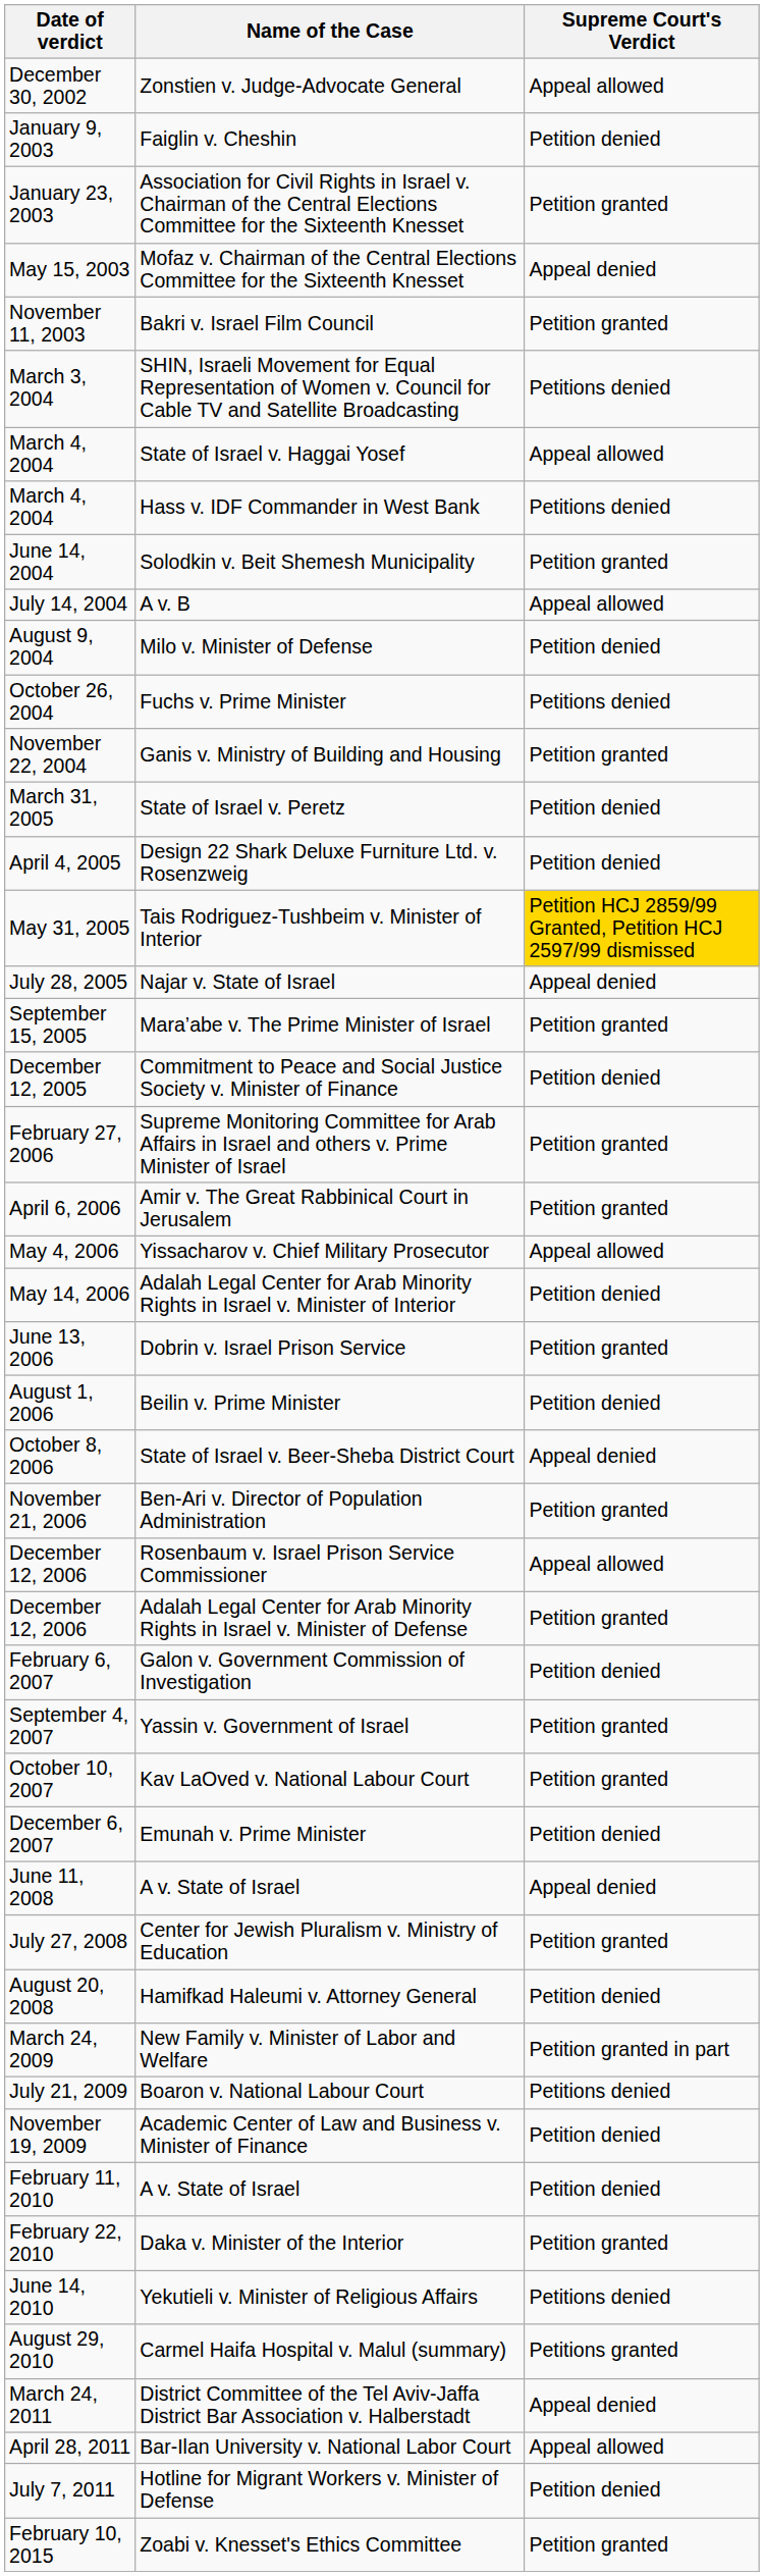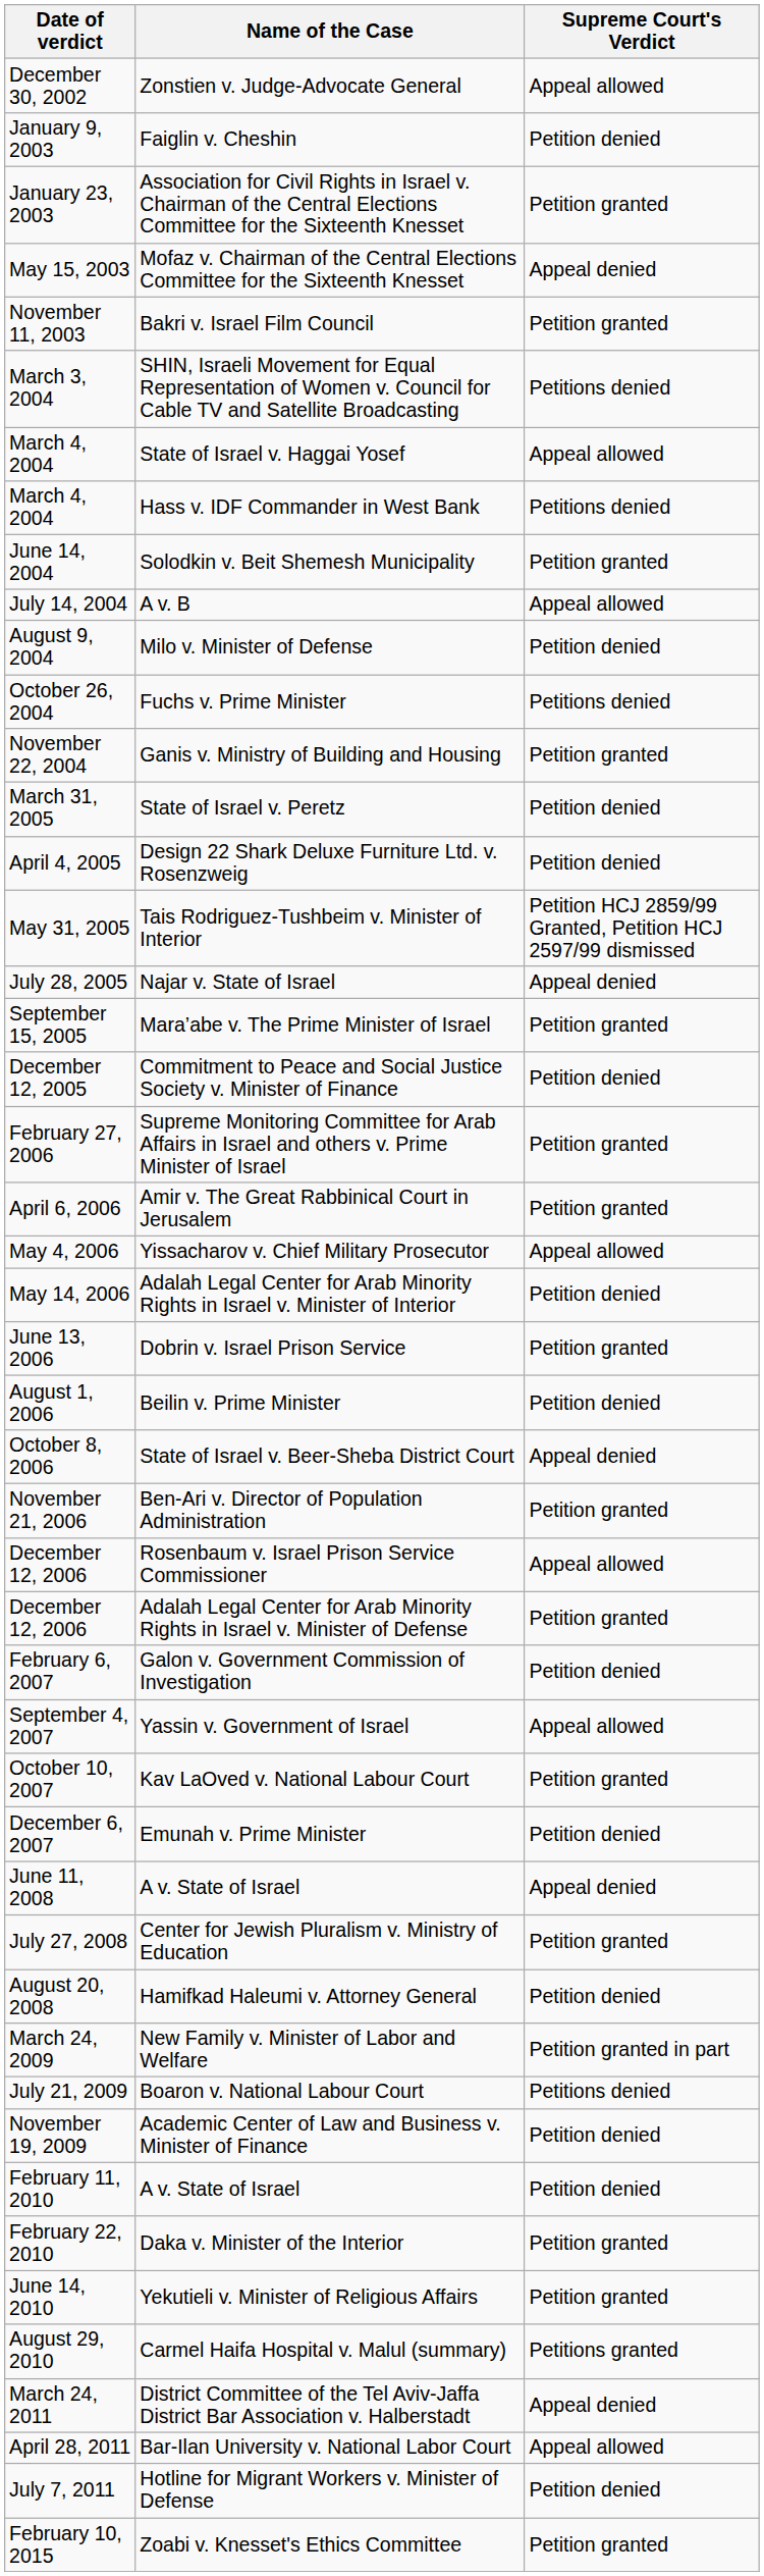 <table class="wikitable">
 <tr>
 <th>Date of verdict</th>
 <th>Name of the Case</th>
 <th>Supreme Court's Verdict</th>
 </tr>
 <tr>
 <td>December 30, 2002</td>
 <td>Zonstien v. Judge-Advocate General</td>
 <td>Appeal allowed</td>
 </tr>
 <tr>
 <td>January 9, 2003</td>
 <td>Faiglin v. Cheshin</td>
 <td>Petition denied</td>
 </tr>
 <tr>
 <td>January 23, 2003</td>
 <td>Association for Civil Rights in Israel v. Chairman of the Central Elections Committee for the Sixteenth Knesset</td>
 <td>Petition granted</td>
 </tr>
 <tr>
 <td>May 15, 2003</td>
 <td>Mofaz v. Chairman of the Central Elections Committee for the Sixteenth Knesset</td>
 <td>Appeal denied</td>
 </tr>
 <tr>
 <td>November 11, 2003</td>
 <td>Bakri v. Israel Film Council</td>
 <td>Petition granted</td>
 </tr>
 <tr>
 <td>March 3, 2004</td>
 <td>SHIN, Israeli Movement for Equal Representation of Women v. Council for Cable TV and Satellite Broadcasting</td>
 <td>Petitions denied</td>
 </tr>
 <tr>
 <td>March 4, 2004</td>
 <td>State of Israel v. Haggai Yosef</td>
 <td>Appeal allowed</td>
 </tr>
 <tr>
 <td>March 4, 2004</td>
 <td>Hass v. IDF Commander in West Bank</td>
 <td>Petitions denied</td>
 </tr>
 <tr>
 <td>June 14, 2004</td>
 <td>Solodkin v. Beit Shemesh Municipality</td>
 <td>Petition granted</td>
 </tr>
 <tr>
 <td>July 14, 2004</td>
 <td>A v. B</td>
 <td>Appeal allowed</td>
 </tr>
 <tr>
 <td>August 9, 2004</td>
 <td>Milo v. Minister of Defense</td>
 <td>Petition denied</td>
 </tr>
 <tr>
 <td>October 26, 2004</td>
 <td>Fuchs v. Prime Minister</td>
 <td>Petitions denied</td>
 </tr>
 <tr>
 <td>November 22, 2004</td>
 <td>Ganis v. Ministry of Building and Housing</td>
 <td>Petition granted</td>
 </tr>
 <tr>
 <td>March 31, 2005</td>
 <td>State of Israel v. Peretz</td>
 <td>Petition denied</td>
 </tr>
 <tr>
 <td>April 4, 2005</td>
 <td>Design 22 Shark Deluxe Furniture Ltd. v. Rosenzweig</td>
 <td>Petition denied</td>
 </tr>
 <tr>
 <td>May 31, 2005</td>
 <td>Tais Rodriguez-Tushbeim v. Minister of Interior</td>
-<td style="background: gold;">Petition HCJ 2859/99 Granted, Petition HCJ 2597/99 dismissed</td>
+<td>Petition HCJ 2859/99 Granted, Petition HCJ 2597/99 dismissed</td>
 </tr>
 <tr>
 <td>July 28, 2005</td>
 <td>Najar v. State of Israel</td>
 <td>Appeal denied</td>
 </tr>
 <tr>
 <td>September 15, 2005</td>
 <td>Mara’abe v. The Prime Minister of Israel</td>
 <td>Petition granted</td>
 </tr>
 <tr>
 <td>December 12, 2005</td>
 <td>Commitment to Peace and Social Justice Society v. Minister of Finance</td>
 <td>Petition denied</td>
 </tr>
 <tr>
 <td>February 27, 2006</td>
 <td>Supreme Monitoring Committee for Arab Affairs in Israel and others v. Prime Minister of Israel</td>
 <td>Petition granted</td>
 </tr>
 <tr>
 <td>April 6, 2006</td>
 <td>Amir v. The Great Rabbinical Court in Jerusalem</td>
 <td>Petition granted</td>
 </tr>
 <tr>
 <td>May 4, 2006</td>
 <td>Yissacharov v. Chief Military Prosecutor</td>
 <td>Appeal allowed</td>
 </tr>
 <tr>
 <td>May 14, 2006</td>
 <td>Adalah Legal Center for Arab Minority Rights in Israel v. Minister of Interior</td>
 <td>Petition denied</td>
 </tr>
 <tr>
 <td>June 13, 2006</td>
 <td>Dobrin v. Israel Prison Service</td>
 <td>Petition granted</td>
 </tr>
 <tr>
 <td>August 1, 2006</td>
 <td>Beilin v. Prime Minister</td>
 <td>Petition denied</td>
 </tr>
 <tr>
 <td>October 8, 2006</td>
 <td>State of Israel v. Beer-Sheba District Court</td>
 <td>Appeal denied</td>
 </tr>
 <tr>
 <td>November 21, 2006</td>
 <td>Ben-Ari v. Director of Population Administration</td>
 <td>Petition granted</td>
 </tr>
 <tr>
 <td>December 12, 2006</td>
 <td>Rosenbaum v. Israel Prison Service Commissioner</td>
 <td>Appeal allowed</td>
 </tr>
 <tr>
 <td>December 12, 2006</td>
 <td>Adalah Legal Center for Arab Minority Rights in Israel v. Minister of Defense</td>
 <td>Petition granted</td>
 </tr>
 <tr>
 <td>February 6, 2007</td>
 <td>Galon v. Government Commission of Investigation</td>
 <td>Petition denied</td>
 </tr>
 <tr>
 <td>September 4, 2007</td>
 <td>Yassin v. Government of Israel</td>
-<td>Petition granted</td>
+<td>Appeal allowed</td>
 </tr>
 <tr>
 <td>October 10, 2007</td>
 <td>Kav LaOved v. National Labour Court</td>
 <td>Petition granted</td>
 </tr>
 <tr>
 <td>December 6, 2007</td>
 <td>Emunah v. Prime Minister</td>
 <td>Petition denied</td>
 </tr>
 <tr>
 <td>June 11, 2008</td>
 <td>A v. State of Israel</td>
 <td>Appeal denied</td>
 </tr>
 <tr>
 <td>July 27, 2008</td>
 <td>Center for Jewish Pluralism v. Ministry of Education</td>
 <td>Petition granted</td>
 </tr>
 <tr>
 <td>August 20, 2008</td>
 <td>Hamifkad Haleumi v. Attorney General</td>
 <td>Petition denied</td>
 </tr>
 <tr>
 <td>March 24, 2009</td>
 <td>New Family v. Minister of Labor and Welfare</td>
 <td>Petition granted in part</td>
 </tr>
 <tr>
 <td>July 21, 2009</td>
 <td>Boaron v. National Labour Court</td>
 <td>Petitions denied</td>
 </tr>
 <tr>
 <td>November 19, 2009</td>
 <td>Academic Center of Law and Business v. Minister of Finance</td>
 <td>Petition denied</td>
 </tr>
 <tr>
 <td>February 11, 2010</td>
 <td>A v. State of Israel</td>
 <td>Petition denied</td>
 </tr>
 <tr>
 <td>February 22, 2010</td>
 <td>Daka v. Minister of the Interior</td>
 <td>Petition granted</td>
 </tr>
 <tr>
 <td>June 14, 2010</td>
 <td>Yekutieli v. Minister of Religious Affairs</td>
-<td>Petitions denied</td>
+<td>Petition granted</td>
 </tr>
 <tr>
 <td>August 29, 2010</td>
 <td>Carmel Haifa Hospital v. Malul (summary)</td>
 <td>Petitions granted</td>
 </tr>
 <tr>
 <td>March 24, 2011</td>
 <td>District Committee of the Tel Aviv-Jaffa District Bar Association v. Halberstadt</td>
 <td>Appeal denied</td>
 </tr>
 <tr>
 <td>April 28, 2011</td>
 <td>Bar-Ilan University v. National Labor Court</td>
 <td>Appeal allowed</td>
 </tr>
 <tr>
 <td>July 7, 2011</td>
 <td>Hotline for Migrant Workers v. Minister of Defense</td>
 <td>Petition denied</td>
 </tr>
 <tr>
 <td>February 10, 2015</td>
 <td>Zoabi v. Knesset's Ethics Committee</td>
 <td>Petition granted</td>
 </tr>
 </table>
